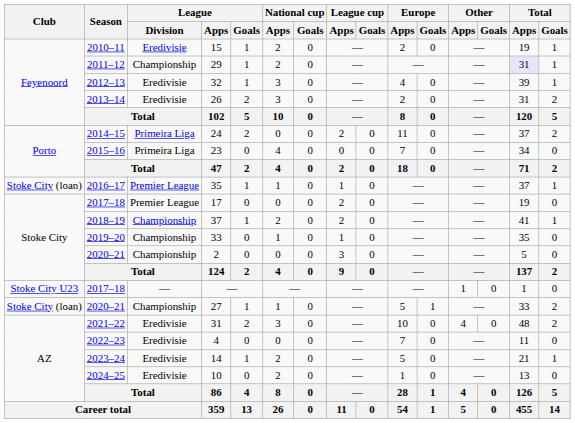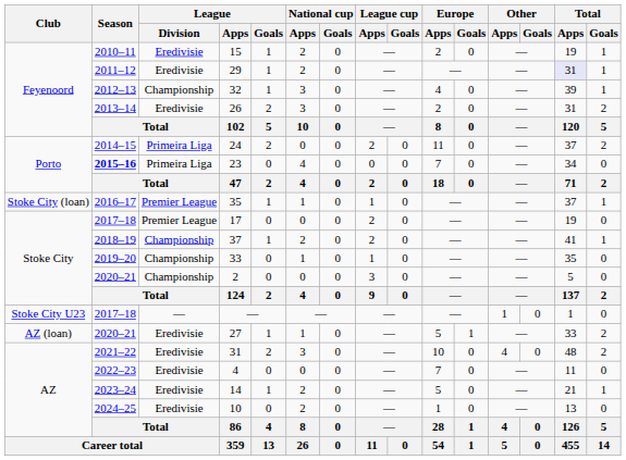 <table class="wikitable" style="text-align: center">
 <tr>
 <th rowspan="2">Club</th>
 <th rowspan="2">Season</th>
 <th colspan="3">League</th>
 <th colspan="2">National cup</th>
 <th colspan="2">League cup</th>
 <th colspan="2">Europe</th>
 <th colspan="2">Other</th>
 <th colspan="2">Total</th>
 </tr>
 <tr>
 <th>Division</th>
 <th>Apps</th>
 <th>Goals</th>
 <th>Apps</th>
 <th>Goals</th>
 <th>Apps</th>
 <th>Goals</th>
 <th>Apps</th>
 <th>Goals</th>
 <th>Apps</th>
 <th>Goals</th>
 <th>Apps</th>
 <th>Goals</th>
 </tr>
 <tr>
 <td rowspan="5"><a href='#'>Feyenoord</a></td>
 <td><a href='#'>2010–11</a></td>
 <td><a href='#'>Eredivisie</a></td>
 <td>15</td>
 <td>1</td>
 <td>2</td>
 <td>0</td>
 <td colspan="2">—</td>
 <td>2</td>
 <td>0</td>
 <td colspan="2">—</td>
 <td>19</td>
 <td>1</td>
 </tr>
 <tr>
 <td><a href='#'>2011–12</a></td>
-<td>Championship</td>
+<td>Eredivisie</td>
 <td>29</td>
 <td>1</td>
 <td>2</td>
 <td>0</td>
 <td colspan="2">—</td>
 <td colspan="2">—</td>
 <td colspan="2">—</td>
 <td style="background: lavender;">31</td>
 <td>1</td>
 </tr>
 <tr>
 <td><a href='#'>2012–13</a></td>
-<td>Eredivisie</td>
+<td>Championship</td>
 <td>32</td>
 <td>1</td>
 <td>3</td>
 <td>0</td>
 <td colspan="2">—</td>
 <td>4</td>
 <td>0</td>
 <td colspan="2">—</td>
 <td>39</td>
 <td>1</td>
 </tr>
 <tr>
 <td><a href='#'>2013–14</a></td>
 <td>Eredivisie</td>
 <td>26</td>
 <td>2</td>
 <td>3</td>
 <td>0</td>
 <td colspan="2">—</td>
 <td>2</td>
 <td>0</td>
 <td colspan="2">—</td>
 <td>31</td>
 <td>2</td>
 </tr>
 <tr>
 <th colspan="2">Total</th>
 <th>102</th>
 <th>5</th>
 <th>10</th>
 <th>0</th>
 <th colspan="2">—</th>
 <th>8</th>
 <th>0</th>
 <th colspan="2">—</th>
 <th>120</th>
 <th>5</th>
 </tr>
 <tr>
 <td rowspan="3"><a href='#'>Porto</a></td>
 <td><a href='#'>2014–15</a></td>
 <td><a href='#'>Primeira Liga</a></td>
 <td>24</td>
 <td>2</td>
 <td>0</td>
 <td>0</td>
 <td>2</td>
 <td>0</td>
 <td>11</td>
 <td>0</td>
 <td colspan="2">—</td>
 <td>37</td>
 <td>2</td>
 </tr>
 <tr>
-<td><a href='#'>2015–16</a></td>
+<td><strong><a href='#'>2015–16</a></strong></td>
 <td>Primeira Liga</td>
 <td>23</td>
 <td>0</td>
 <td>4</td>
 <td>0</td>
 <td>0</td>
 <td>0</td>
 <td>7</td>
 <td>0</td>
 <td colspan="2">—</td>
 <td>34</td>
 <td>0</td>
 </tr>
 <tr>
 <th colspan="2">Total</th>
 <th>47</th>
 <th>2</th>
 <th>4</th>
 <th>0</th>
 <th>2</th>
 <th>0</th>
 <th>18</th>
 <th>0</th>
 <th colspan="2">—</th>
 <th>71</th>
 <th>2</th>
 </tr>
 <tr>
 <td><a href='#'>Stoke City</a> (loan)</td>
 <td><a href='#'>2016–17</a></td>
 <td><a href='#'>Premier League</a></td>
 <td>35</td>
 <td>1</td>
 <td>1</td>
 <td>0</td>
 <td>1</td>
 <td>0</td>
 <td colspan="2">—</td>
 <td colspan="2">—</td>
 <td>37</td>
 <td>1</td>
 </tr>
 <tr>
 <td rowspan="5">Stoke City</td>
 <td><a href='#'>2017–18</a></td>
 <td>Premier League</td>
 <td>17</td>
 <td>0</td>
 <td>0</td>
 <td>0</td>
 <td>2</td>
 <td>0</td>
 <td colspan="2">—</td>
 <td colspan="2">—</td>
 <td>19</td>
 <td>0</td>
 </tr>
 <tr>
 <td><a href='#'>2018–19</a></td>
 <td><a href='#'>Championship</a></td>
 <td>37</td>
 <td>1</td>
 <td>2</td>
 <td>0</td>
 <td>2</td>
 <td>0</td>
 <td colspan="2">—</td>
 <td colspan="2">—</td>
 <td>41</td>
 <td>1</td>
 </tr>
 <tr>
 <td><a href='#'>2019–20</a></td>
 <td>Championship</td>
 <td>33</td>
 <td>0</td>
 <td>1</td>
 <td>0</td>
 <td>1</td>
 <td>0</td>
 <td colspan="2">—</td>
 <td colspan="2">—</td>
 <td>35</td>
 <td>0</td>
 </tr>
 <tr>
 <td><a href='#'>2020–21</a></td>
 <td>Championship</td>
 <td>2</td>
 <td>0</td>
 <td>0</td>
 <td>0</td>
 <td>3</td>
 <td>0</td>
 <td colspan="2">—</td>
 <td colspan="2">—</td>
 <td>5</td>
 <td>0</td>
 </tr>
 <tr>
 <th colspan="2">Total</th>
 <th>124</th>
 <th>2</th>
 <th>4</th>
 <th>0</th>
 <th>9</th>
 <th>0</th>
 <th colspan="2">—</th>
 <th colspan="2">—</th>
 <th>137</th>
 <th>2</th>
 </tr>
 <tr>
 <td><a href='#'>Stoke City U23</a></td>
 <td><a href='#'>2017–18</a></td>
 <td colspan="1">—</td>
 <td colspan="2">—</td>
 <td colspan="2">—</td>
 <td colspan="2">—</td>
 <td colspan="2">—</td>
 <td>1</td>
 <td>0</td>
 <td>1</td>
 <td>0</td>
 </tr>
 <tr>
-<td><a href='#'>Stoke City</a> (loan)</td>
+<td><a href='#'>AZ</a> (loan)</td>
 <td><a href='#'>2020–21</a></td>
-<td>Championship</td>
+<td>Eredivisie</td>
 <td>27</td>
 <td>1</td>
 <td>1</td>
 <td>0</td>
 <td colspan="2">—</td>
 <td>5</td>
 <td>1</td>
 <td colspan="2">—</td>
 <td>33</td>
 <td>2</td>
 </tr>
 <tr>
 <td rowspan="5">AZ</td>
 <td><a href='#'>2021–22</a></td>
 <td>Eredivisie</td>
 <td>31</td>
 <td>2</td>
 <td>3</td>
 <td>0</td>
 <td colspan="2">—</td>
 <td>10</td>
 <td>0</td>
 <td>4</td>
 <td>0</td>
 <td>48</td>
 <td>2</td>
 </tr>
 <tr>
 <td><a href='#'>2022–23</a></td>
 <td>Eredivisie</td>
 <td>4</td>
 <td>0</td>
 <td>0</td>
 <td>0</td>
 <td colspan="2">—</td>
 <td>7</td>
 <td>0</td>
 <td colspan="2">—</td>
 <td>11</td>
 <td>0</td>
 </tr>
 <tr>
 <td><a href='#'>2023–24</a></td>
 <td>Eredivisie</td>
 <td>14</td>
 <td>1</td>
 <td>2</td>
 <td>0</td>
 <td colspan="2">—</td>
 <td>5</td>
 <td>0</td>
 <td colspan="2">—</td>
 <td>21</td>
 <td>1</td>
 </tr>
 <tr>
 <td><a href='#'>2024–25</a></td>
 <td>Eredivisie</td>
 <td>10</td>
 <td>0</td>
 <td>2</td>
 <td>0</td>
 <td colspan="2">—</td>
 <td>1</td>
 <td>0</td>
 <td colspan="2">—</td>
 <td>13</td>
 <td>0</td>
 </tr>
 <tr>
 <th colspan="2">Total</th>
 <th>86</th>
 <th>4</th>
 <th>8</th>
 <th>0</th>
 <th colspan="2">—</th>
 <th>28</th>
 <th>1</th>
 <th>4</th>
 <th>0</th>
 <th>126</th>
 <th>5</th>
 </tr>
 <tr>
 <th colspan="3">Career total</th>
 <th>359</th>
 <th>13</th>
 <th>26</th>
 <th>0</th>
 <th>11</th>
 <th>0</th>
 <th>54</th>
 <th>1</th>
 <th>5</th>
 <th>0</th>
 <th>455</th>
 <th>14</th>
 </tr>
 </table>
